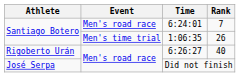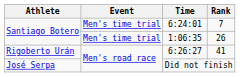 <table class=wikitable style="font-size:90%">
 <tr>
 <th>Athlete</th>
 <th>Event</th>
 <th>Time</th>
 <th>Rank</th>
 </tr>
 <tr align=center>
 <td align=left rowspan=2><a href='#'>Santiago Botero</a></td>
-<td align=left><a href='#'>Men's road race</a></td>
+<td align=left><a href='#'>Men's time trial</a></td>
 <td>6:24:01</td>
 <td>7</td>
 </tr>
 <tr align=center>
 <td align=left><a href='#'>Men's time trial</a></td>
 <td>1:06:35</td>
 <td>26</td>
 </tr>
 <tr align=center>
 <td align=left><a href='#'>Rigoberto Urán</a></td>
 <td align=left rowspan=2><a href='#'>Men's road race</a></td>
 <td>6:26:27</td>
-<td>40</td>
+<td>41</td>
 </tr>
 <tr align=center>
 <td align=left><a href='#'>José Serpa</a></td>
 <td colspan=2>Did not finish</td>
 </tr>
 </table>
